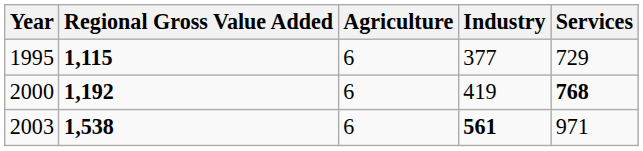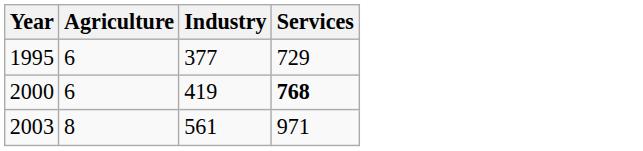 <table class="wikitable">
 <tr>
 <th>Year</th>
-<th>Regional Gross Value Added</th>
 <th>Agriculture</th>
 <th>Industry</th>
 <th>Services</th>
 </tr>
 <tr>
 <td>1995</td>
-<td><strong>1,115</strong></td>
 <td>6</td>
 <td>377</td>
 <td>729</td>
 </tr>
 <tr>
 <td>2000</td>
-<td><strong>1,192</strong></td>
 <td>6</td>
 <td>419</td>
 <td><strong>768</strong></td>
 </tr>
 <tr>
 <td>2003</td>
-<td><strong>1,538</strong></td>
-<td>6</td>
-<td><strong>561</strong></td>
+<td>8</td>
+<td>561</td>
 <td>971</td>
 </tr>
 </table>
